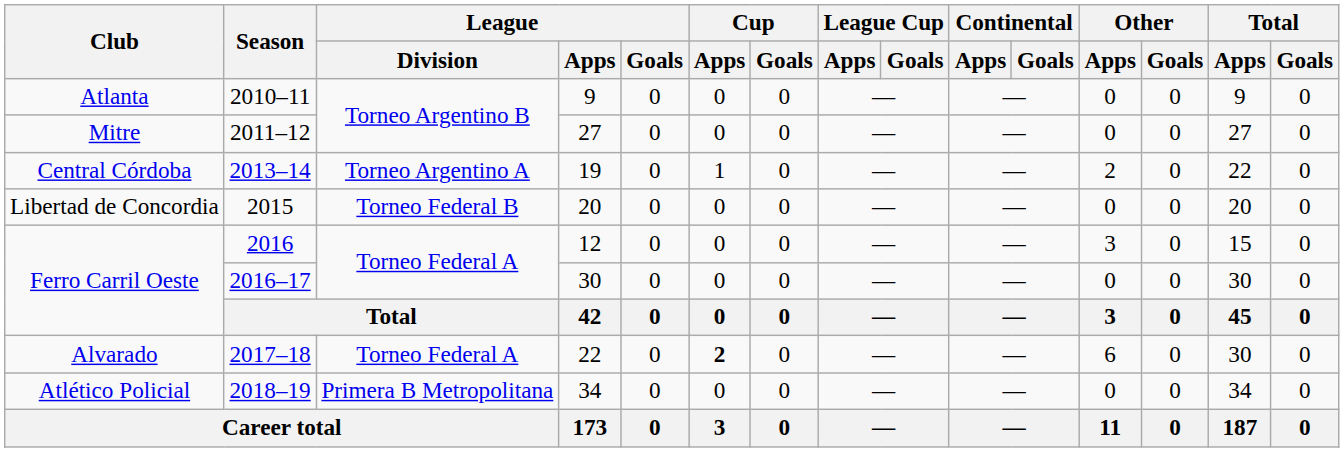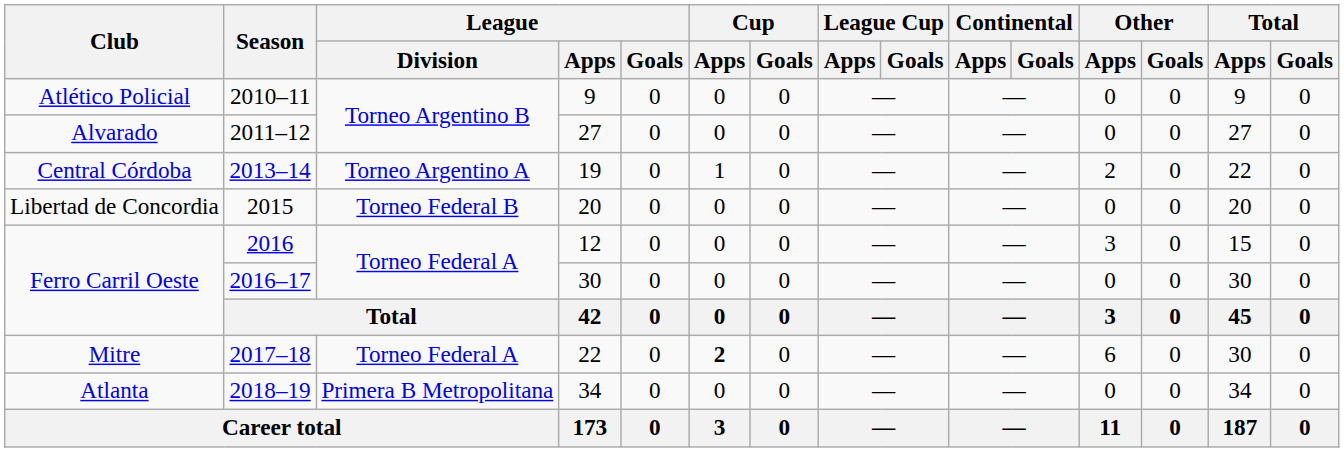 <table class="wikitable" style="text-align:center">
 <tr>
 <th rowspan="2">Club</th>
 <th rowspan="2">Season</th>
 <th colspan="3">League</th>
 <th colspan="2">Cup</th>
 <th colspan="2">League Cup</th>
 <th colspan="2">Continental</th>
 <th colspan="2">Other</th>
 <th colspan="2">Total</th>
 </tr>
 <tr>
 <th>Division</th>
 <th>Apps</th>
 <th>Goals</th>
 <th>Apps</th>
 <th>Goals</th>
 <th>Apps</th>
 <th>Goals</th>
 <th>Apps</th>
 <th>Goals</th>
 <th>Apps</th>
 <th>Goals</th>
 <th>Apps</th>
 <th>Goals</th>
 </tr>
 <tr>
-<td rowspan="1"><a href='#'>Atlanta</a></td>
+<td><a href='#'>Atlético Policial</a></td>
 <td>2010–11</td>
 <td rowspan="2"><a href='#'>Torneo Argentino B</a></td>
 <td>9</td>
 <td>0</td>
 <td>0</td>
 <td>0</td>
 <td colspan="2">—</td>
 <td colspan="2">—</td>
 <td>0</td>
 <td>0</td>
 <td>9</td>
 <td>0</td>
 </tr>
 <tr>
-<td><a href='#'>Mitre</a></td>
+<td rowspan="1"><a href='#'>Alvarado</a></td>
 <td>2011–12</td>
 <td>27</td>
 <td>0</td>
 <td>0</td>
 <td>0</td>
 <td colspan="2">—</td>
 <td colspan="2">—</td>
 <td>0</td>
 <td>0</td>
 <td>27</td>
 <td>0</td>
 </tr>
 <tr>
 <td><a href='#'>Central Córdoba</a></td>
 <td><a href='#'>2013–14</a></td>
 <td><a href='#'>Torneo Argentino A</a></td>
 <td>19</td>
 <td>0</td>
 <td>1</td>
 <td>0</td>
 <td colspan="2">—</td>
 <td colspan="2">—</td>
 <td>2</td>
 <td>0</td>
 <td>22</td>
 <td>0</td>
 </tr>
 <tr>
 <td>Libertad de Concordia</td>
 <td>2015</td>
 <td><a href='#'>Torneo Federal B</a></td>
 <td>20</td>
 <td>0</td>
 <td>0</td>
 <td>0</td>
 <td colspan="2">—</td>
 <td colspan="2">—</td>
 <td>0</td>
 <td>0</td>
 <td>20</td>
 <td>0</td>
 </tr>
 <tr>
 <td rowspan="3"><a href='#'>Ferro Carril Oeste</a></td>
 <td><a href='#'>2016</a></td>
 <td rowspan="2"><a href='#'>Torneo Federal A</a></td>
 <td>12</td>
 <td>0</td>
 <td>0</td>
 <td>0</td>
 <td colspan="2">—</td>
 <td colspan="2">—</td>
 <td>3</td>
 <td>0</td>
 <td>15</td>
 <td>0</td>
 </tr>
 <tr>
 <td><a href='#'>2016–17</a></td>
 <td>30</td>
 <td>0</td>
 <td>0</td>
 <td>0</td>
 <td colspan="2">—</td>
 <td colspan="2">—</td>
 <td>0</td>
 <td>0</td>
 <td>30</td>
 <td>0</td>
 </tr>
 <tr>
 <th colspan="2">Total</th>
 <th>42</th>
 <th>0</th>
 <th>0</th>
 <th>0</th>
 <th colspan="2">—</th>
 <th colspan="2">—</th>
 <th>3</th>
 <th>0</th>
 <th>45</th>
 <th>0</th>
 </tr>
 <tr>
-<td rowspan="1"><a href='#'>Alvarado</a></td>
+<td><a href='#'>Mitre</a></td>
 <td><a href='#'>2017–18</a></td>
 <td rowspan="1"><a href='#'>Torneo Federal A</a></td>
 <td>22</td>
 <td>0</td>
 <td><strong>2</strong></td>
 <td>0</td>
 <td colspan="2">—</td>
 <td colspan="2">—</td>
 <td>6</td>
 <td>0</td>
 <td>30</td>
 <td>0</td>
 </tr>
 <tr>
-<td><a href='#'>Atlético Policial</a></td>
+<td rowspan="1"><a href='#'>Atlanta</a></td>
 <td><a href='#'>2018–19</a></td>
 <td rowspan="1"><a href='#'>Primera B Metropolitana</a></td>
 <td>34</td>
 <td>0</td>
 <td>0</td>
 <td>0</td>
 <td colspan="2">—</td>
 <td colspan="2">—</td>
 <td>0</td>
 <td>0</td>
 <td>34</td>
 <td>0</td>
 </tr>
 <tr>
 <th colspan="3">Career total</th>
 <th>173</th>
 <th>0</th>
 <th>3</th>
 <th>0</th>
 <th colspan="2">—</th>
 <th colspan="2">—</th>
 <th>11</th>
 <th>0</th>
 <th>187</th>
 <th>0</th>
 </tr>
 </table>
